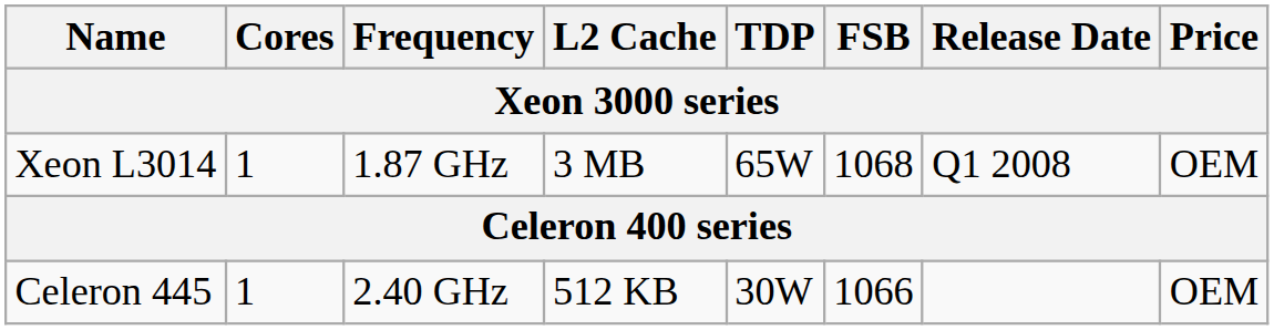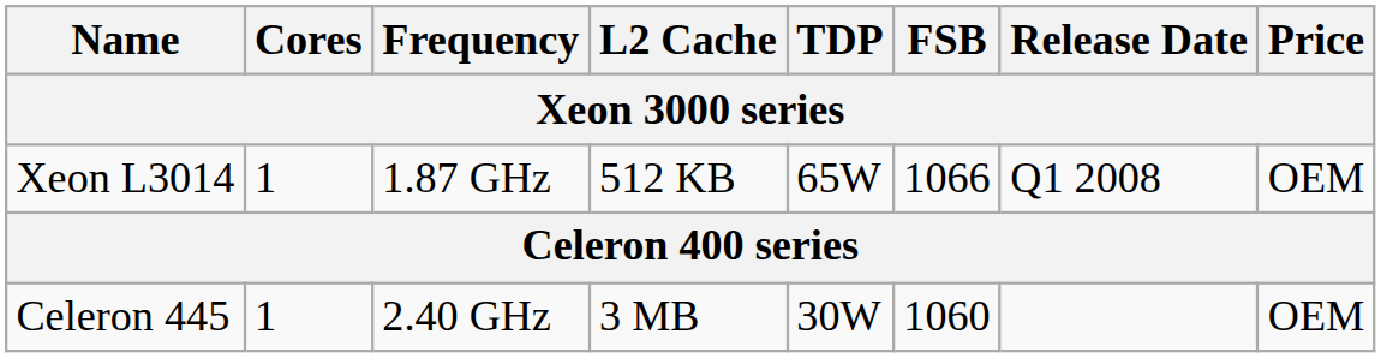 <table class="wikitable">
 <tr>
 <th>Name</th>
 <th>Cores</th>
 <th>Frequency</th>
 <th>L2 Cache</th>
 <th>TDP</th>
 <th>FSB</th>
 <th>Release Date</th>
 <th>Price</th>
 </tr>
 <tr>
 <th colspan="8"><strong>Xeon 3000 series</strong></th>
 </tr>
 <tr>
 <td>Xeon L3014</td>
 <td>1</td>
 <td>1.87 GHz</td>
-<td>3 MB</td>
+<td>512 KB</td>
 <td>65W</td>
-<td>1068</td>
+<td>1066</td>
 <td>Q1 2008</td>
 <td>OEM</td>
 </tr>
 <tr>
 <th colspan="8"><strong>Celeron 400 series</strong></th>
 </tr>
 <tr>
 <td>Celeron 445</td>
 <td>1</td>
 <td>2.40 GHz</td>
-<td>512 KB</td>
+<td>3 MB</td>
 <td>30W</td>
-<td>1066</td>
+<td>1060</td>
 <td></td>
 <td>OEM</td>
 </tr>
 </table>
